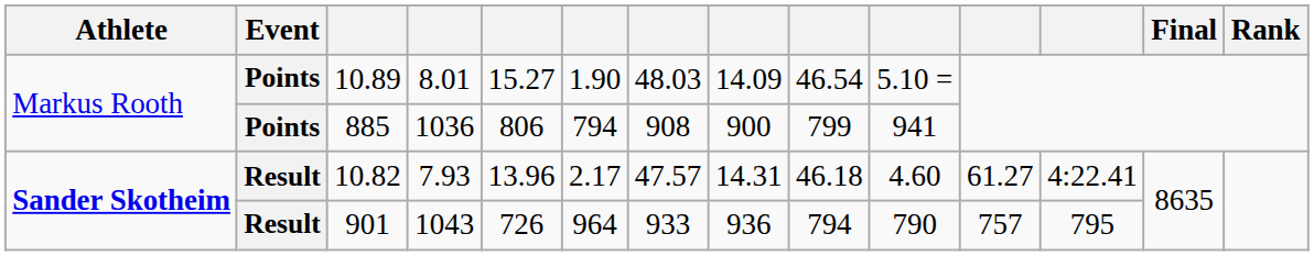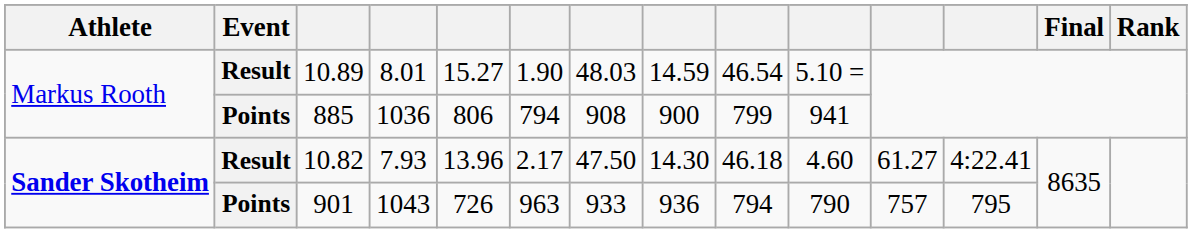 <table class=wikitable style=font-size:90%>
 <tr>
 <th>Athlete</th>
 <th>Event</th>
 <th></th>
 <th></th>
 <th></th>
 <th></th>
 <th></th>
 <th></th>
 <th></th>
 <th></th>
 <th></th>
 <th></th>
 <th>Final</th>
 <th>Rank</th>
 </tr>
 <tr align=center>
 <td rowspan=2 style=text-align:left><a href='#'>Markus Rooth</a></td>
-<th style=font-size:95%>Points</th>
+<th style=font-size:95%>Result</th>
 <td>10.89 </td>
 <td>8.01 </td>
 <td>15.27</td>
 <td>1.90 </td>
 <td>48.03 </td>
-<td>14.09 </td>
+<td>14.59 </td>
 <td>46.54 </td>
 <td>5.10 =</td>
 <td colspan=4 rowspan=2></td>
 </tr>
 <tr align=center>
 <th style=font-size:95%>Points</th>
 <td>885</td>
 <td>1036</td>
 <td>806</td>
 <td>794</td>
 <td>908</td>
 <td>900</td>
 <td>799</td>
 <td>941</td>
 </tr>
 <tr align=center>
 <td rowspan=2 style=text-align:left><strong><a href='#'>Sander Skotheim</a></strong></td>
 <th style=font-size:95%>Result</th>
 <td>10.82 </td>
 <td>7.93</td>
 <td>13.96</td>
 <td>2.17 </td>
-<td>47.57 </td>
-<td>14.31 </td>
+<td>47.50 </td>
+<td>14.30 </td>
 <td>46.18</td>
 <td>4.60</td>
 <td>61.27 </td>
 <td>4:22.41 </td>
 <td rowspan=2>8635 </td>
 <td rowspan=2></td>
 </tr>
 <tr align=center>
-<th style=font-size:95%>Result</th>
+<th style=font-size:95%>Points</th>
 <td>901</td>
 <td>1043</td>
 <td>726</td>
-<td>964</td>
+<td>963</td>
 <td>933</td>
 <td>936</td>
 <td>794</td>
 <td>790</td>
 <td>757</td>
 <td>795</td>
 </tr>
 </table>
